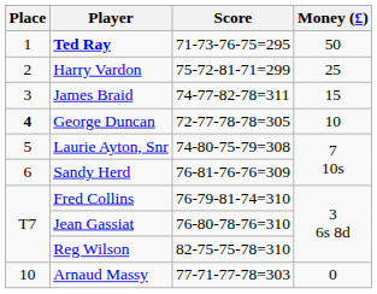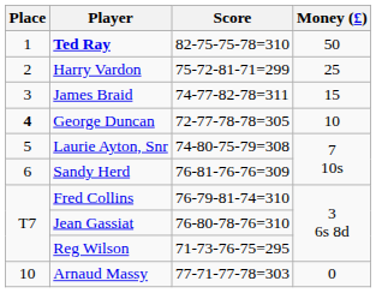 <table class=wikitable>
 <tr>
 <th>Place</th>
 <th>Player</th>
 <th>Score</th>
 <th>Money (<a href='#'>£</a>)</th>
 </tr>
 <tr>
 <td align=center>1</td>
 <td> <strong><a href='#'>Ted Ray</a></strong></td>
-<td>71-73-76-75=295</td>
+<td>82-75-75-78=310</td>
 <td align=center>50</td>
 </tr>
 <tr>
 <td align=center>2</td>
 <td> <a href='#'>Harry Vardon</a></td>
 <td>75-72-81-71=299</td>
 <td align=center>25</td>
 </tr>
 <tr>
 <td align=center>3</td>
 <td> <a href='#'>James Braid</a></td>
 <td>74-77-82-78=311</td>
 <td align=center>15</td>
 </tr>
 <tr>
 <td align=center><strong>4</strong></td>
 <td> <a href='#'>George Duncan</a></td>
 <td>72-77-78-78=305</td>
 <td align=center>10</td>
 </tr>
 <tr>
 <td align=center>5</td>
 <td> <a href='#'>Laurie Ayton, Snr</a></td>
 <td>74-80-75-79=308</td>
 <td rowspan=2 align=center>7<br>10s</td>
 </tr>
 <tr>
 <td align=center>6</td>
 <td> <a href='#'>Sandy Herd</a></td>
 <td>76-81-76-76=309</td>
 </tr>
 <tr>
 <td rowspan=3 align=center>T7</td>
 <td> <a href='#'>Fred Collins</a></td>
 <td>76-79-81-74=310</td>
 <td rowspan=3 align=center>3<br>6s 8d</td>
 </tr>
 <tr>
 <td> <a href='#'>Jean Gassiat</a></td>
 <td>76-80-78-76=310</td>
 </tr>
 <tr>
 <td> <a href='#'>Reg Wilson</a></td>
-<td>82-75-75-78=310</td>
+<td>71-73-76-75=295</td>
 </tr>
 <tr>
 <td align=center>10</td>
 <td> <a href='#'>Arnaud Massy</a></td>
 <td>77-71-77-78=303</td>
 <td align=center>0</td>
 </tr>
 </table>
